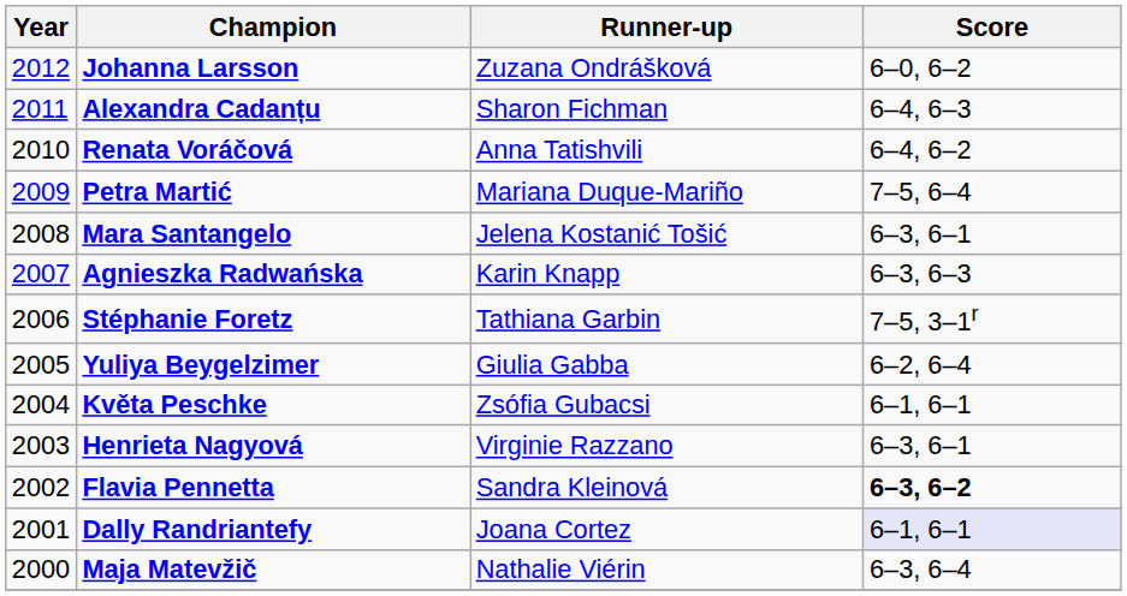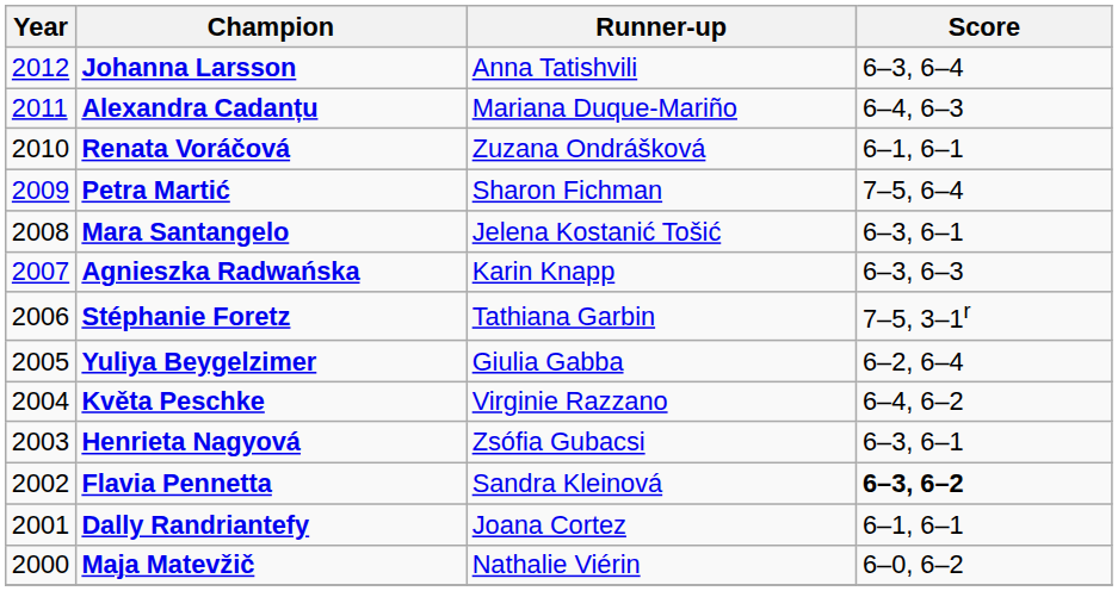 <table class="wikitable" style="font-size:90%">
 <tr>
 <th>Year</th>
 <th width="210">Champion</th>
 <th width="210">Runner-up</th>
 <th width="135">Score</th>
 </tr>
 <tr>
 <td><a href='#'>2012</a></td>
 <td> <strong><a href='#'>Johanna Larsson</a></strong></td>
-<td> <a href='#'>Zuzana Ondrášková</a></td>
-<td>6–0, 6–2</td>
+<td> <a href='#'>Anna Tatishvili</a></td>
+<td>6–3, 6–4</td>
 </tr>
 <tr>
 <td><a href='#'>2011</a></td>
 <td> <strong><a href='#'>Alexandra Cadanțu</a></strong></td>
-<td> <a href='#'>Sharon Fichman</a></td>
+<td> <a href='#'>Mariana Duque-Mariño</a></td>
 <td>6–4, 6–3</td>
 </tr>
 <tr>
 <td>2010</td>
 <td> <strong><a href='#'>Renata Voráčová</a></strong></td>
-<td> <a href='#'>Anna Tatishvili</a></td>
-<td>6–4, 6–2</td>
+<td> <a href='#'>Zuzana Ondrášková</a></td>
+<td>6–1, 6–1</td>
 </tr>
 <tr>
 <td><a href='#'>2009</a></td>
 <td> <strong><a href='#'>Petra Martić</a></strong></td>
-<td> <a href='#'>Mariana Duque-Mariño</a></td>
+<td> <a href='#'>Sharon Fichman</a></td>
 <td>7–5, 6–4</td>
 </tr>
 <tr>
 <td>2008</td>
 <td> <strong><a href='#'>Mara Santangelo</a></strong></td>
 <td> <a href='#'>Jelena Kostanić Tošić</a></td>
 <td>6–3, 6–1</td>
 </tr>
 <tr>
 <td><a href='#'>2007</a></td>
 <td> <strong><a href='#'>Agnieszka Radwańska</a></strong></td>
 <td> <a href='#'>Karin Knapp</a></td>
 <td>6–3, 6–3</td>
 </tr>
 <tr>
 <td>2006</td>
 <td> <strong><a href='#'>Stéphanie Foretz</a></strong></td>
 <td> <a href='#'>Tathiana Garbin</a></td>
 <td>7–5, 3–1<sup>r</sup></td>
 </tr>
 <tr>
 <td>2005</td>
 <td> <strong><a href='#'>Yuliya Beygelzimer</a></strong></td>
 <td> <a href='#'>Giulia Gabba</a></td>
 <td>6–2, 6–4</td>
 </tr>
 <tr>
 <td>2004</td>
 <td> <strong><a href='#'>Květa Peschke</a></strong></td>
-<td> <a href='#'>Zsófia Gubacsi</a></td>
-<td>6–1, 6–1</td>
+<td> <a href='#'>Virginie Razzano</a></td>
+<td>6–4, 6–2</td>
 </tr>
 <tr>
 <td>2003</td>
 <td> <strong><a href='#'>Henrieta Nagyová</a></strong></td>
-<td> <a href='#'>Virginie Razzano</a></td>
+<td> <a href='#'>Zsófia Gubacsi</a></td>
 <td>6–3, 6–1</td>
 </tr>
 <tr>
 <td>2002</td>
 <td> <strong><a href='#'>Flavia Pennetta</a></strong></td>
 <td> <a href='#'>Sandra Kleinová</a></td>
 <td><strong>6–3, 6–2</strong></td>
 </tr>
 <tr>
 <td>2001</td>
 <td> <strong><a href='#'>Dally Randriantefy</a></strong></td>
 <td> <a href='#'>Joana Cortez</a></td>
-<td style="background: lavender;">6–1, 6–1</td>
+<td>6–1, 6–1</td>
 </tr>
 <tr>
 <td>2000</td>
 <td> <strong><a href='#'>Maja Matevžič</a></strong></td>
 <td> <a href='#'>Nathalie Viérin</a></td>
-<td>6–3, 6–4</td>
+<td>6–0, 6–2</td>
 </tr>
 <tr>
 </tr>
 </table>
